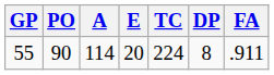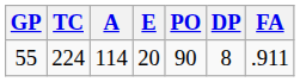 <table class="wikitable">
 <tr>
 <th><a href='#'>GP</a></th>
-<th><a href='#'>PO</a></th>
+<th><a href='#'>TC</a></th>
 <th><a href='#'>A</a></th>
 <th><a href='#'>E</a></th>
-<th><a href='#'>TC</a></th>
+<th><a href='#'>PO</a></th>
 <th><a href='#'>DP</a></th>
 <th><a href='#'>FA</a></th>
 </tr>
 <tr align=center>
 <td>55</td>
-<td>90</td>
+<td>224</td>
 <td>114</td>
 <td>20</td>
-<td>224</td>
+<td>90</td>
 <td>8</td>
 <td>.911</td>
 </tr>
 </table>
